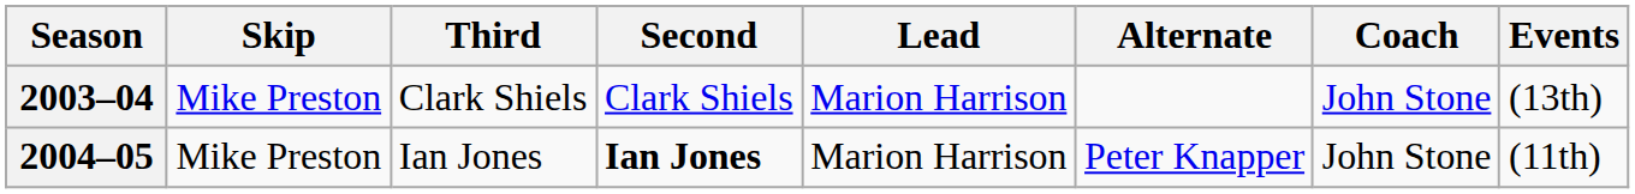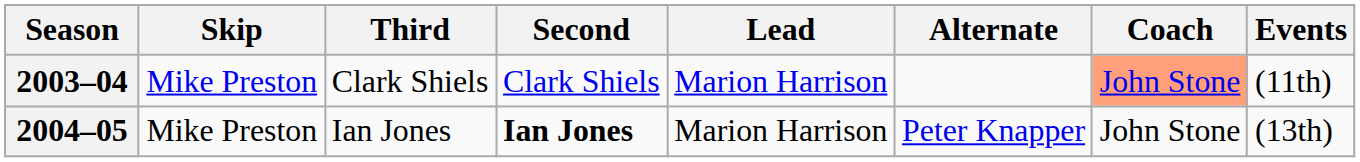 <table class="wikitable">
 <tr>
 <th scope="col" width=60>Season</th>
 <th scope="col">Skip</th>
 <th scope="col">Third</th>
 <th scope="col">Second</th>
 <th scope="col">Lead</th>
 <th scope="col">Alternate</th>
 <th scope="col">Coach</th>
 <th scope="col">Events</th>
 </tr>
 <tr>
 <th scope="row">2003–04</th>
 <td><a href='#'>Mike Preston</a></td>
 <td>Clark Shiels</td>
 <td><a href='#'>Clark Shiels</a></td>
 <td><a href='#'>Marion Harrison</a></td>
 <td></td>
-<td><a href='#'>John Stone</a></td>
-<td> (13th)</td>
+<td style="background: lightsalmon;"><a href='#'>John Stone</a></td>
+<td> (11th)</td>
 </tr>
 <tr>
 <th scope="row">2004–05</th>
 <td>Mike Preston</td>
 <td>Ian Jones</td>
 <td><strong>Ian Jones</strong></td>
 <td>Marion Harrison</td>
 <td><a href='#'>Peter Knapper</a></td>
 <td>John Stone</td>
-<td> (11th)</td>
+<td> (13th)</td>
 </tr>
 </table>
